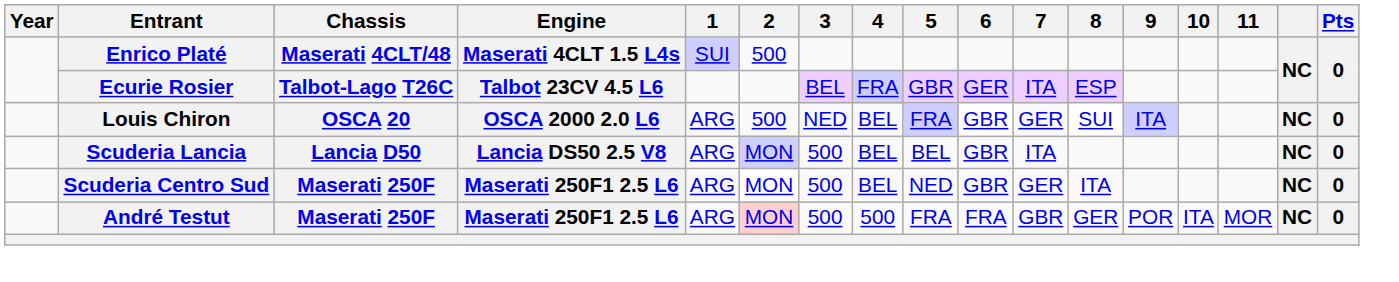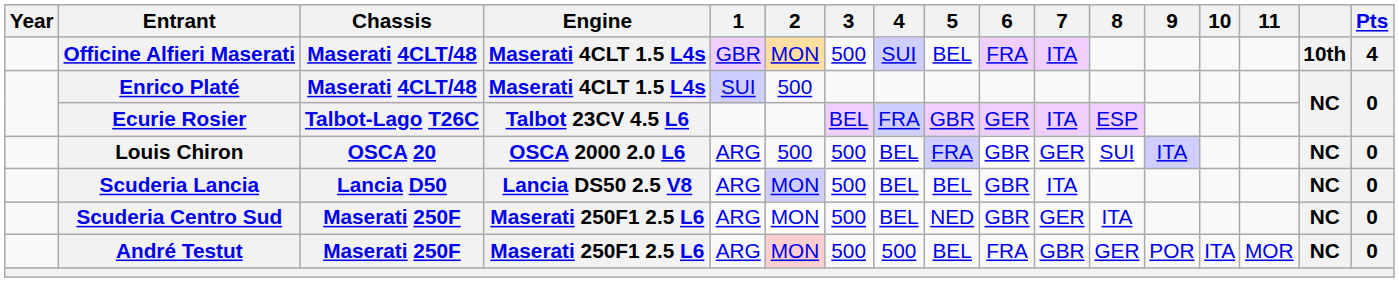 <table class="wikitable" style="text-align:center; font-size:85%">
 <tr>
 <th>Year</th>
 <th>Entrant</th>
 <th>Chassis</th>
 <th>Engine</th>
 <th>1</th>
 <th>2</th>
 <th>3</th>
 <th>4</th>
 <th>5</th>
 <th>6</th>
 <th>7</th>
 <th>8</th>
 <th>9</th>
 <th>10</th>
 <th>11</th>
 <th></th>
 <th><a href='#'>Pts</a></th>
+</tr>
+<tr>
+<td></td>
+<th nowrap><a href='#'>Officine Alfieri Maserati</a></th>
+<th nowrap><a href='#'>Maserati</a> <a href='#'>4CLT/48</a></th>
+<th nowrap><a href='#'>Maserati</a> 4CLT 1.5 <a href='#'>L4</a><a href='#'>s</a></th>
+<td style="background:#EFCFFF;"><a href='#'>GBR</a><br></td>
+<td style="background:#FFDF9F;"><a href='#'>MON</a><br></td>
+<td><a href='#'>500</a></td>
+<td style="background:#CFCFFF;"><a href='#'>SUI</a><br></td>
+<td><a href='#'>BEL</a></td>
+<td style="background:#EFCFFF;"><a href='#'>FRA</a><br></td>
+<td style="background:#EFCFFF;"><a href='#'>ITA</a><br></td>
+<td></td>
+<td></td>
+<td></td>
+<td></td>
+<th>10th</th>
+<th>4</th>
 </tr>
 <tr>
 <td rowspan=2></td>
 <th nowrap><a href='#'>Enrico Platé</a></th>
 <th nowrap><a href='#'>Maserati</a> <a href='#'>4CLT/48</a></th>
 <th nowrap><a href='#'>Maserati</a> 4CLT 1.5 <a href='#'>L4</a><a href='#'>s</a></th>
 <td style="background:#CFCFFF;"><a href='#'>SUI</a><br></td>
 <td><a href='#'>500</a></td>
 <td></td>
 <td></td>
 <td></td>
 <td></td>
 <td></td>
 <td></td>
 <td></td>
 <td></td>
 <td></td>
 <th rowspan=2>NC</th>
 <th rowspan=2>0</th>
 </tr>
 <tr>
 <th nowrap><a href='#'>Ecurie Rosier</a></th>
 <th nowrap><a href='#'>Talbot-Lago</a> <a href='#'>T26C</a></th>
 <th nowrap><a href='#'>Talbot</a> 23CV 4.5 <a href='#'>L6</a></th>
 <td></td>
 <td></td>
 <td style="background:#EFCFFF;"><a href='#'>BEL</a><br></td>
 <td style="background:#CFCFFF;"><a href='#'>FRA</a><br></td>
 <td style="background:#EFCFFF;"><a href='#'>GBR</a><br></td>
 <td style="background:#EFCFFF;"><a href='#'>GER</a><br></td>
 <td style="background:#EFCFFF;"><a href='#'>ITA</a><br></td>
 <td style="background:#EFCFFF;"><a href='#'>ESP</a><br></td>
 <td></td>
 <td></td>
 <td></td>
 </tr>
 <tr>
 <td></td>
 <th nowrap>Louis Chiron</th>
 <th nowrap><a href='#'>OSCA</a> <a href='#'>20</a></th>
 <th nowrap><a href='#'>OSCA</a> 2000 2.0 <a href='#'>L6</a></th>
 <td><a href='#'>ARG</a></td>
 <td><a href='#'>500</a></td>
-<td><a href='#'>NED</a></td>
+<td><a href='#'>500</a></td>
 <td><a href='#'>BEL</a></td>
 <td style="background:#CFCFFF;"><a href='#'>FRA</a><br></td>
 <td style="background:#FFFFFF;"><a href='#'>GBR</a><br></td>
 <td><a href='#'>GER</a></td>
 <td style="background:#FFFFFF;"><a href='#'>SUI</a><br></td>
 <td style="background:#CFCFFF;"><a href='#'>ITA</a><br></td>
 <td></td>
 <td></td>
 <th>NC</th>
 <th>0</th>
 </tr>
 <tr>
 <td></td>
 <th nowrap><a href='#'>Scuderia Lancia</a></th>
 <th nowrap><a href='#'>Lancia</a> <a href='#'>D50</a></th>
 <th nowrap><a href='#'>Lancia</a> DS50 2.5 <a href='#'>V8</a></th>
 <td><a href='#'>ARG</a></td>
 <td style="background:#CFCFFF;"><a href='#'>MON</a><br></td>
 <td><a href='#'>500</a></td>
 <td><a href='#'>BEL</a></td>
 <td><a href='#'>BEL</a></td>
 <td><a href='#'>GBR</a></td>
 <td><a href='#'>ITA</a></td>
 <td></td>
 <td></td>
 <td></td>
 <td></td>
 <th>NC</th>
 <th>0</th>
 </tr>
 <tr>
 <td></td>
 <th nowrap><a href='#'>Scuderia Centro Sud</a></th>
 <th nowrap><a href='#'>Maserati</a> <a href='#'>250F</a></th>
 <th nowrap><a href='#'>Maserati</a> 250F1 2.5 <a href='#'>L6</a></th>
 <td><a href='#'>ARG</a></td>
 <td style="background:#FFFFFF;"><a href='#'>MON</a><br></td>
 <td><a href='#'>500</a></td>
 <td><a href='#'>BEL</a></td>
 <td><a href='#'>NED</a></td>
 <td><a href='#'>GBR</a></td>
 <td><a href='#'>GER</a></td>
 <td><a href='#'>ITA</a></td>
 <td></td>
 <td></td>
 <td></td>
 <th>NC</th>
 <th>0</th>
 </tr>
 <tr>
 <td></td>
 <th nowrap><a href='#'>André Testut</a></th>
 <th nowrap><a href='#'>Maserati</a> <a href='#'>250F</a></th>
 <th nowrap><a href='#'>Maserati</a> 250F1 2.5 <a href='#'>L6</a></th>
 <td><a href='#'>ARG</a></td>
 <td style="background:#FFCFCF;"><a href='#'>MON</a><br></td>
 <td><a href='#'>500</a></td>
 <td><a href='#'>500</a></td>
-<td><a href='#'>FRA</a></td>
+<td><a href='#'>BEL</a></td>
 <td><a href='#'>FRA</a></td>
 <td><a href='#'>GBR</a></td>
 <td><a href='#'>GER</a></td>
 <td><a href='#'>POR</a></td>
 <td><a href='#'>ITA</a></td>
 <td><a href='#'>MOR</a></td>
 <th>NC</th>
 <th>0</th>
 </tr>
 <tr>
 <th colspan=17></th>
 </tr>
 </table>
